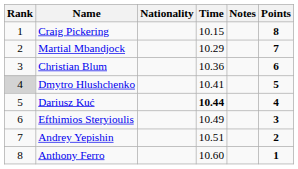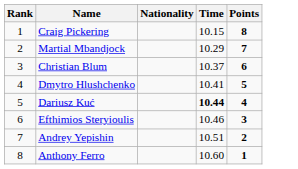 <table class="wikitable sortable" style="text-align:center">
 <tr>
 <th>Rank</th>
 <th>Name</th>
 <th>Nationality</th>
 <th>Time</th>
-<th>Notes</th>
 <th>Points</th>
 </tr>
 <tr>
 <td>1</td>
 <td align=left><a href='#'>Craig Pickering</a></td>
 <td align=left></td>
 <td>10.15</td>
-<td></td>
 <td><strong>8</strong></td>
 </tr>
 <tr>
 <td>2</td>
 <td align=left><a href='#'>Martial Mbandjock</a></td>
 <td align=left></td>
 <td>10.29</td>
-<td></td>
 <td><strong>7</strong></td>
 </tr>
 <tr>
 <td>3</td>
 <td align=left><a href='#'>Christian Blum</a></td>
 <td align=left></td>
-<td>10.36</td>
-<td></td>
+<td>10.37</td>
 <td><strong>6</strong></td>
 </tr>
 <tr>
-<td style="background: lightgrey;">4</td>
+<td>4</td>
 <td align=left><a href='#'>Dmytro Hlushchenko</a></td>
 <td align=left></td>
 <td>10.41</td>
-<td></td>
 <td><strong>5</strong></td>
 </tr>
 <tr>
 <td>5</td>
 <td align=left><a href='#'>Dariusz Kuć</a></td>
 <td align=left></td>
 <td><strong>10.44</strong></td>
-<td></td>
 <td><strong>4</strong></td>
 </tr>
 <tr>
 <td>6</td>
 <td align=left><a href='#'>Efthimios Steryioulis</a></td>
 <td align=left></td>
-<td>10.49</td>
-<td></td>
+<td>10.46</td>
 <td><strong>3</strong></td>
 </tr>
 <tr>
 <td>7</td>
 <td align=left><a href='#'>Andrey Yepishin</a></td>
 <td align=left></td>
 <td>10.51</td>
-<td></td>
 <td><strong>2</strong></td>
 </tr>
 <tr>
 <td>8</td>
 <td align=left><a href='#'>Anthony Ferro</a></td>
 <td align=left></td>
 <td>10.60</td>
-<td></td>
 <td><strong>1</strong></td>
 </tr>
 </table>
